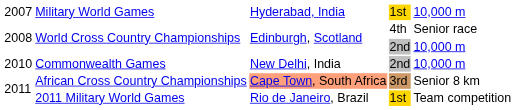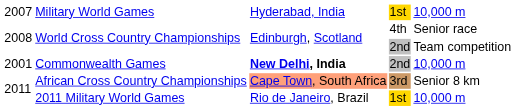 <table>
 <tr>
 <td>2007</td>
 <td><a href='#'>Military World Games</a></td>
 <td><a href='#'>Hyderabad, India</a></td>
 <td bgcolor=gold>1st</td>
 <td><a href='#'>10,000 m</a></td>
 </tr>
 <tr>
 <td rowspan=2>2008</td>
 <td rowspan=2><a href='#'>World Cross Country Championships</a></td>
 <td rowspan=2><a href='#'>Edinburgh</a>, <a href='#'>Scotland</a></td>
 <td>4th</td>
 <td>Senior race</td>
 </tr>
 <tr>
 <td bgcolor=silver>2nd</td>
-<td><a href='#'>10,000 m</a></td>
+<td>Team competition</td>
 </tr>
 <tr>
-<td>2010</td>
+<td>2001</td>
 <td><a href='#'>Commonwealth Games</a></td>
-<td><a href='#'>New Delhi</a>, India</td>
+<td><strong><a href='#'>New Delhi</a>, India</strong></td>
 <td bgcolor=silver>2nd</td>
 <td><a href='#'>10,000 m</a></td>
 </tr>
 <tr>
 <td rowspan=2>2011</td>
 <td><a href='#'>African Cross Country Championships</a></td>
 <td style="background: lightsalmon;"><a href='#'>Cape Town</a>, South Africa</td>
 <td bgcolor=cc9966>3rd</td>
 <td>Senior 8 km</td>
 </tr>
 <tr>
 <td><a href='#'>2011 Military World Games</a></td>
 <td><a href='#'>Rio de Janeiro</a>, Brazil</td>
 <td bgcolor=gold>1st</td>
-<td>Team competition</td>
+<td><a href='#'>10,000 m</a></td>
 </tr>
 </table>
